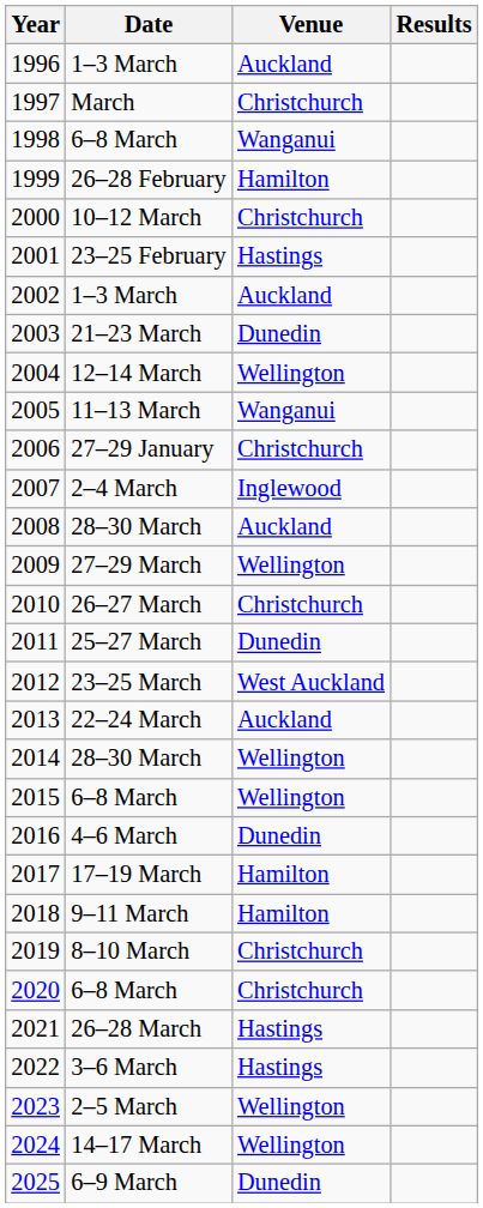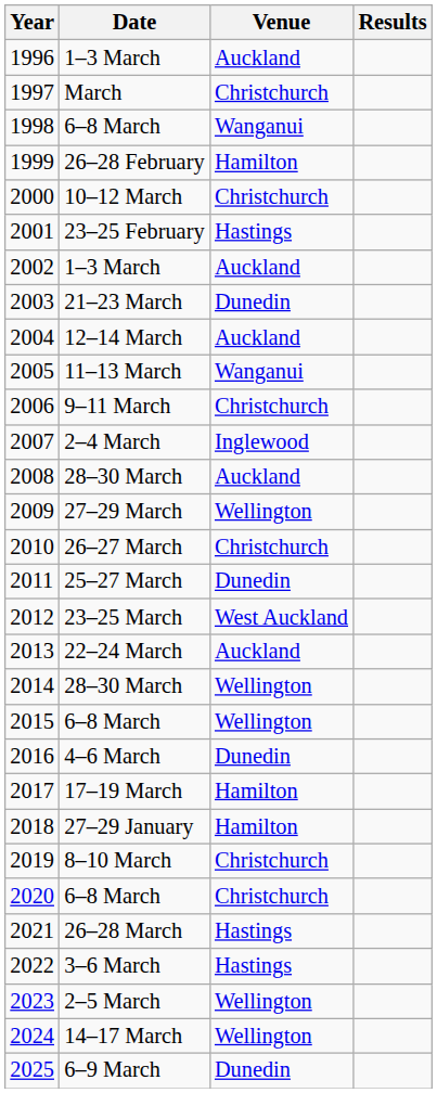 <table class="wikitable">
 <tr>
 <th>Year</th>
 <th>Date</th>
 <th>Venue</th>
 <th>Results</th>
 </tr>
 <tr>
 <td>1996</td>
 <td>1–3 March</td>
 <td><a href='#'>Auckland</a></td>
 <td></td>
 </tr>
 <tr>
 <td>1997</td>
 <td>March</td>
 <td><a href='#'>Christchurch</a></td>
 <td></td>
 </tr>
 <tr>
 <td>1998</td>
 <td>6–8 March</td>
 <td><a href='#'>Wanganui</a></td>
 <td></td>
 </tr>
 <tr>
 <td>1999</td>
 <td>26–28 February</td>
 <td><a href='#'>Hamilton</a></td>
 <td></td>
 </tr>
 <tr>
 <td>2000</td>
 <td>10–12 March</td>
 <td><a href='#'>Christchurch</a></td>
 <td></td>
 </tr>
 <tr>
 <td>2001</td>
 <td>23–25 February</td>
 <td><a href='#'>Hastings</a></td>
 <td></td>
 </tr>
 <tr>
 <td>2002</td>
 <td>1–3 March</td>
 <td><a href='#'>Auckland</a></td>
 <td></td>
 </tr>
 <tr>
 <td>2003</td>
 <td>21–23 March</td>
 <td><a href='#'>Dunedin</a></td>
 <td></td>
 </tr>
 <tr>
 <td>2004</td>
 <td>12–14 March</td>
-<td><a href='#'>Wellington</a></td>
+<td><a href='#'>Auckland</a></td>
 <td></td>
 </tr>
 <tr>
 <td>2005</td>
 <td>11–13 March</td>
 <td><a href='#'>Wanganui</a></td>
 <td></td>
 </tr>
 <tr>
 <td>2006</td>
-<td>27–29 January</td>
+<td>9–11 March</td>
 <td><a href='#'>Christchurch</a></td>
 <td></td>
 </tr>
 <tr>
 <td>2007</td>
 <td>2–4 March</td>
 <td><a href='#'>Inglewood</a></td>
 <td></td>
 </tr>
 <tr>
 <td>2008</td>
 <td>28–30 March</td>
 <td><a href='#'>Auckland</a></td>
 <td></td>
 </tr>
 <tr>
 <td>2009</td>
 <td>27–29 March</td>
 <td><a href='#'>Wellington</a></td>
 <td></td>
 </tr>
 <tr>
 <td>2010</td>
 <td>26–27 March</td>
 <td><a href='#'>Christchurch</a></td>
 <td></td>
 </tr>
 <tr>
 <td>2011</td>
 <td>25–27 March</td>
 <td><a href='#'>Dunedin</a></td>
 <td></td>
 </tr>
 <tr>
 <td>2012</td>
 <td>23–25 March</td>
 <td><a href='#'>West Auckland</a></td>
 <td></td>
 </tr>
 <tr>
 <td>2013</td>
 <td>22–24 March</td>
 <td><a href='#'>Auckland</a></td>
 <td></td>
 </tr>
 <tr>
 <td>2014</td>
 <td>28–30 March</td>
 <td><a href='#'>Wellington</a></td>
 <td></td>
 </tr>
 <tr>
 <td>2015</td>
 <td>6–8 March</td>
 <td><a href='#'>Wellington</a></td>
 <td></td>
 </tr>
 <tr>
 <td>2016</td>
 <td>4–6 March</td>
 <td><a href='#'>Dunedin</a></td>
 <td></td>
 </tr>
 <tr>
 <td>2017</td>
 <td>17–19 March</td>
 <td><a href='#'>Hamilton</a></td>
 <td></td>
 </tr>
 <tr>
 <td>2018</td>
-<td>9–11 March</td>
+<td>27–29 January</td>
 <td><a href='#'>Hamilton</a></td>
 <td></td>
 </tr>
 <tr>
 <td>2019</td>
 <td>8–10 March</td>
 <td><a href='#'>Christchurch</a></td>
 <td></td>
 </tr>
 <tr>
 <td><a href='#'>2020</a></td>
 <td>6–8 March</td>
 <td><a href='#'>Christchurch</a></td>
 <td></td>
 </tr>
 <tr>
 <td>2021</td>
 <td>26–28 March</td>
 <td><a href='#'>Hastings</a></td>
 <td></td>
 </tr>
 <tr>
 <td>2022</td>
 <td>3–6 March</td>
 <td><a href='#'>Hastings</a></td>
 <td></td>
 </tr>
 <tr>
 <td><a href='#'>2023</a></td>
 <td>2–5 March</td>
 <td><a href='#'>Wellington</a></td>
 <td></td>
 </tr>
 <tr>
 <td><a href='#'>2024</a></td>
 <td>14–17 March</td>
 <td><a href='#'>Wellington</a></td>
 <td></td>
 </tr>
 <tr>
 <td><a href='#'>2025</a></td>
 <td>6–9 March</td>
 <td><a href='#'>Dunedin</a></td>
 <td></td>
 </tr>
 </table>
